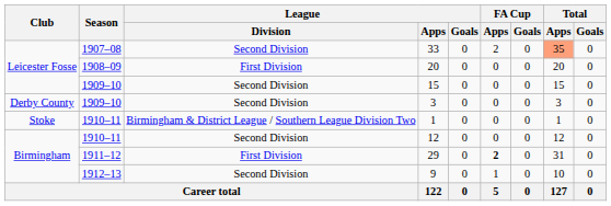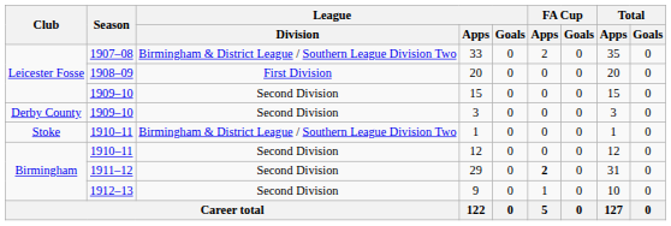 <table class="wikitable" style="text-align: center;">
 <tr>
 <th rowspan=2>Club</th>
 <th rowspan=2>Season</th>
 <th colspan=3>League</th>
 <th colspan=2>FA Cup</th>
 <th colspan=2>Total</th>
 </tr>
 <tr>
 <th>Division</th>
 <th>Apps</th>
 <th>Goals</th>
 <th>Apps</th>
 <th>Goals</th>
 <th>Apps</th>
 <th>Goals</th>
 </tr>
 <tr>
 <td rowspan=3><a href='#'>Leicester Fosse</a></td>
 <td><a href='#'>1907–08</a></td>
-<td><a href='#'>Second Division</a></td>
+<td><a href='#'>Birmingham & District League</a> / <a href='#'>Southern League Division Two</a></td>
 <td>33</td>
 <td>0</td>
 <td>2</td>
 <td>0</td>
-<td style="background: lightsalmon;">35</td>
+<td>35</td>
 <td>0</td>
 </tr>
 <tr>
 <td><a href='#'>1908–09</a></td>
 <td><a href='#'>First Division</a></td>
 <td>20</td>
 <td>0</td>
 <td>0</td>
 <td>0</td>
 <td>20</td>
 <td>0</td>
 </tr>
 <tr>
 <td><a href='#'>1909–10</a></td>
 <td>Second Division</td>
 <td>15</td>
 <td>0</td>
 <td>0</td>
 <td>0</td>
 <td>15</td>
 <td>0</td>
 </tr>
 <tr>
 <td><a href='#'>Derby County</a></td>
 <td><a href='#'>1909–10</a></td>
 <td>Second Division</td>
 <td>3</td>
 <td>0</td>
 <td>0</td>
 <td>0</td>
 <td>3</td>
 <td>0</td>
 </tr>
 <tr>
 <td><a href='#'>Stoke</a></td>
 <td><a href='#'>1910–11</a></td>
 <td><a href='#'>Birmingham & District League</a> / <a href='#'>Southern League Division Two</a></td>
 <td>1</td>
 <td>0</td>
 <td>0</td>
 <td>0</td>
 <td>1</td>
 <td>0</td>
 </tr>
 <tr>
 <td rowspan=3><a href='#'>Birmingham</a></td>
 <td><a href='#'>1910–11</a></td>
 <td>Second Division</td>
 <td>12</td>
 <td>0</td>
 <td>0</td>
 <td>0</td>
 <td>12</td>
 <td>0</td>
 </tr>
 <tr>
 <td><a href='#'>1911–12</a></td>
-<td><a href='#'>First Division</a></td>
+<td>Second Division</td>
 <td>29</td>
 <td>0</td>
 <td><strong>2</strong></td>
 <td>0</td>
 <td>31</td>
 <td>0</td>
 </tr>
 <tr>
 <td><a href='#'>1912–13</a></td>
 <td>Second Division</td>
 <td>9</td>
 <td>0</td>
 <td>1</td>
 <td>0</td>
 <td>10</td>
 <td>0</td>
 </tr>
 <tr>
 <th colspan=3>Career total</th>
 <th>122</th>
 <th>0</th>
 <th>5</th>
 <th>0</th>
 <th>127</th>
 <th>0</th>
 </tr>
 </table>
